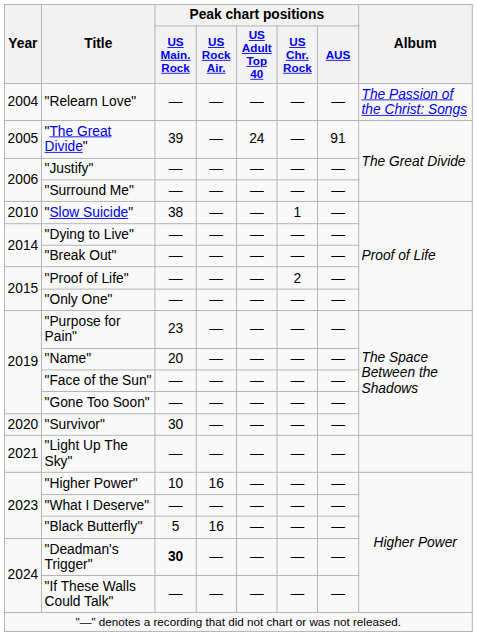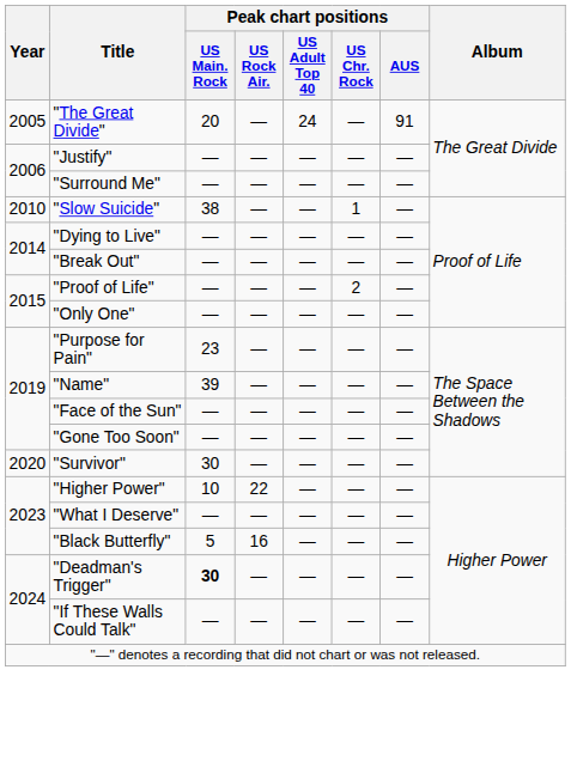 <table class="wikitable" style="text-align:center;">
 <tr>
 <th style="width:33px;" rowspan="2">Year</th>
 <th style="width:125px;" rowspan="2">Title</th>
 <th colspan="5">Peak chart positions</th>
 <th style="width:125px;" rowspan="2">Album</th>
 </tr>
 <tr>
 <th style="width:3em;font-size:85%"><a href='#'>US Main. Rock</a><br></th>
 <th style="width:3em;font-size:85%"><a href='#'>US Rock Air.</a><br></th>
 <th style="width:3em;font-size:85%"><a href='#'>US Adult Top 40</a></th>
 <th style="width:3em;font-size:85%"><a href='#'>US Chr. Rock</a></th>
 <th style="width:3em;font-size:85%"><a href='#'>AUS</a><br></th>
 </tr>
 <tr>
-<td>2004</td>
-<td align="left">"Relearn Love"</td>
-<td>—</td>
-<td>—</td>
-<td>—</td>
-<td>—</td>
-<td>—</td>
-<td align="left"><em><a href='#'>The Passion of the Christ: Songs</a></em></td>
-</tr>
-<tr>
 <td>2005</td>
 <td align="left">"<a href='#'>The Great Divide</a>"</td>
-<td>39</td>
+<td>20</td>
 <td>—</td>
 <td>24</td>
 <td>—</td>
 <td>91</td>
 <td rowspan="3" style="text-align:left;"><em>The Great Divide</em></td>
 </tr>
 <tr>
 <td rowspan="2">2006</td>
 <td align="left">"Justify"</td>
 <td>—</td>
 <td>—</td>
 <td>—</td>
 <td>—</td>
 <td>—</td>
 </tr>
 <tr>
 <td align="left">"Surround Me"</td>
 <td>—</td>
 <td>—</td>
 <td>—</td>
 <td>—</td>
 <td>—</td>
 </tr>
 <tr>
 <td>2010</td>
 <td align="left">"<a href='#'>Slow Suicide</a>"</td>
 <td>38</td>
 <td>—</td>
 <td>—</td>
 <td>1</td>
 <td>—</td>
 <td rowspan="5" style="text-align:left;"><em>Proof of Life</em></td>
 </tr>
 <tr>
 <td rowspan="2">2014</td>
 <td align="left">"Dying to Live"</td>
 <td>—</td>
 <td>—</td>
 <td>—</td>
 <td>—</td>
 <td>—</td>
 </tr>
 <tr>
 <td align="left">"Break Out"</td>
 <td>—</td>
 <td>—</td>
 <td>—</td>
 <td>—</td>
 <td>—</td>
 </tr>
 <tr>
 <td rowspan="2">2015</td>
 <td align="left">"Proof of Life"</td>
 <td>—</td>
 <td>—</td>
 <td>—</td>
 <td>2</td>
 <td>—</td>
 </tr>
 <tr>
 <td align="left">"Only One"</td>
 <td>—</td>
 <td>—</td>
 <td>—</td>
 <td>—</td>
 <td>—</td>
 </tr>
 <tr>
 <td rowspan="4">2019</td>
 <td align="left">"Purpose for Pain"</td>
 <td>23</td>
 <td>—</td>
 <td>—</td>
 <td>—</td>
 <td>—</td>
 <td rowspan="5" style="text-align:left;"><em>The Space Between the Shadows</em></td>
 </tr>
 <tr>
 <td align="left">"Name"</td>
-<td>20</td>
+<td>39</td>
 <td>—</td>
 <td>—</td>
 <td>—</td>
 <td>—</td>
 </tr>
 <tr>
 <td align="left">"Face of the Sun"</td>
 <td>—</td>
 <td>—</td>
 <td>—</td>
 <td>—</td>
 <td>—</td>
 </tr>
 <tr>
 <td align="left">"Gone Too Soon"</td>
 <td>—</td>
 <td>—</td>
 <td>—</td>
 <td>—</td>
 <td>—</td>
 </tr>
 <tr>
 <td>2020</td>
 <td align="left">"Survivor"</td>
 <td>30</td>
 <td>—</td>
 <td>—</td>
 <td>—</td>
 <td>—</td>
 </tr>
 <tr>
-<td>2021</td>
-<td align="left">"Light Up The Sky" </td>
-<td>—</td>
-<td>—</td>
-<td>—</td>
-<td>—</td>
-<td>—</td>
-<td></td>
-</tr>
-<tr>
 <td rowspan="3">2023</td>
 <td align="left">"Higher Power"</td>
 <td>10</td>
-<td>16</td>
+<td>22</td>
 <td>—</td>
 <td>—</td>
 <td>—</td>
 <td rowspan="5"><em>Higher Power</em></td>
 </tr>
 <tr>
 <td align="left">"What I Deserve" </td>
 <td>—</td>
 <td>—</td>
 <td>—</td>
 <td>—</td>
 <td>—</td>
 </tr>
 <tr>
 <td align="left">"Black Butterfly"</td>
 <td>5</td>
 <td>16</td>
 <td>—</td>
 <td>—</td>
 <td>—</td>
 </tr>
 <tr>
 <td rowspan="2">2024</td>
 <td align="left">"Deadman's Trigger"</td>
 <td><strong>30</strong></td>
 <td>—</td>
 <td>—</td>
 <td>—</td>
 <td>—</td>
 </tr>
 <tr>
 <td align="left">"If These Walls Could Talk" </td>
 <td>—</td>
 <td>—</td>
 <td>—</td>
 <td>—</td>
 <td>—</td>
 </tr>
 <tr>
 <td colspan="8" style="font-size:85%">"—" denotes a recording that did not chart or was not released.</td>
 </tr>
 </table>
